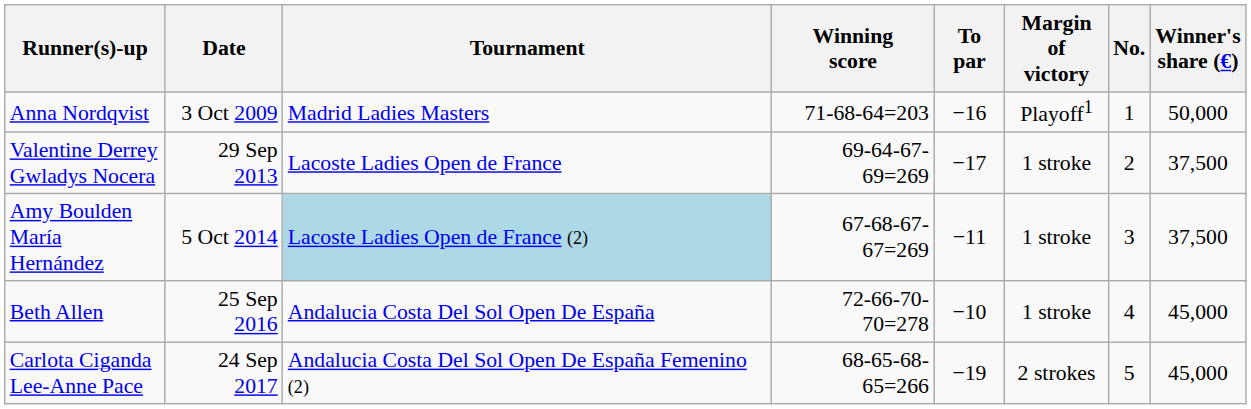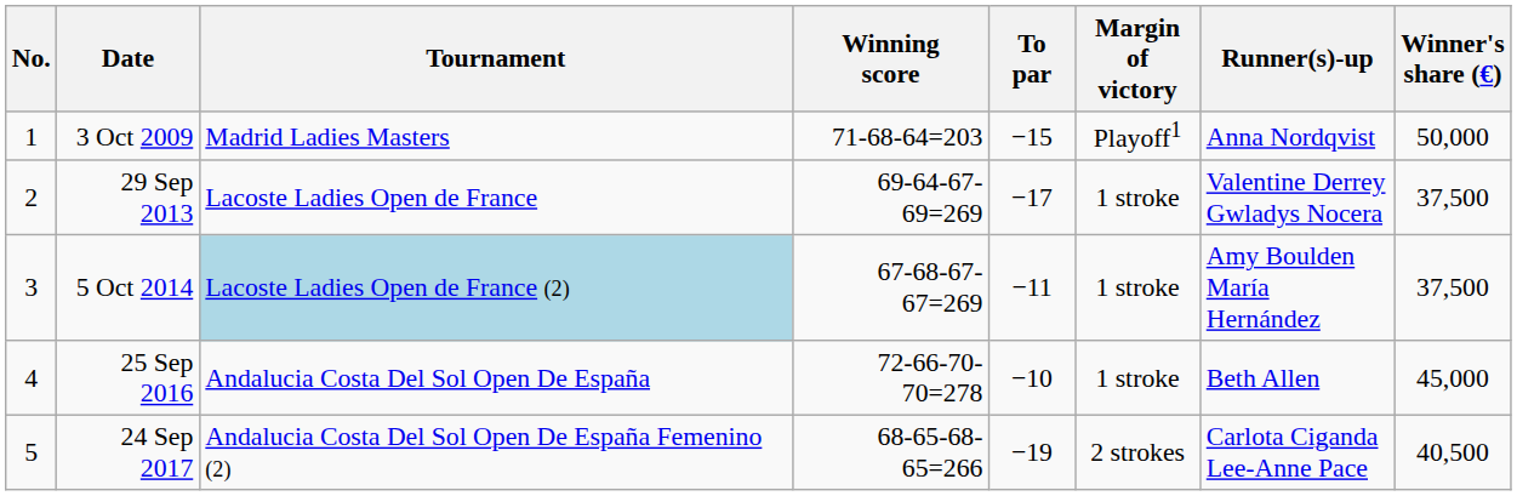 <table class="wikitable" style="font-size:95%;">
 <tr>
-<th>Runner(s)-up</th>
+<th>No.</th>
 <th>Date</th>
 <th>Tournament</th>
 <th>Winning<br>score</th>
 <th>To par</th>
 <th>Margin of<br>victory</th>
-<th>No.</th>
+<th>Runner(s)-up</th>
 <th>Winner's<br>share (<a href='#'>€</a>)</th>
 </tr>
 <tr>
-<td> <a href='#'>Anna Nordqvist</a></td>
+<td align=center>1</td>
 <td align=right>3 Oct <a href='#'>2009</a></td>
 <td><a href='#'>Madrid Ladies Masters</a></td>
 <td align=right>71-68-64=203</td>
-<td align=center>−16</td>
+<td align=center>−15</td>
 <td align=center>Playoff<sup>1</sup></td>
-<td align=center>1</td>
+<td> <a href='#'>Anna Nordqvist</a></td>
 <td align=center>50,000</td>
 </tr>
 <tr>
-<td> <a href='#'>Valentine Derrey</a><br> <a href='#'>Gwladys Nocera</a></td>
+<td align=center>2</td>
 <td align=right>29 Sep <a href='#'>2013</a></td>
 <td><a href='#'>Lacoste Ladies Open de France</a></td>
 <td align=right>69-64-67-69=269</td>
 <td align=center>−17</td>
 <td align=center>1 stroke</td>
-<td align=center>2</td>
+<td> <a href='#'>Valentine Derrey</a><br> <a href='#'>Gwladys Nocera</a></td>
 <td align=center>37,500</td>
 </tr>
 <tr>
-<td> <a href='#'>Amy Boulden</a><br> <a href='#'>María Hernández</a></td>
+<td align=center>3</td>
 <td align=right>5 Oct <a href='#'>2014</a></td>
 <td style="background: lightblue;"><a href='#'>Lacoste Ladies Open de France</a> <small>(2)</small></td>
 <td align=right>67-68-67-67=269</td>
 <td align=center>−11</td>
 <td align=center>1 stroke</td>
-<td align=center>3</td>
+<td> <a href='#'>Amy Boulden</a><br> <a href='#'>María Hernández</a></td>
 <td align=center>37,500</td>
 </tr>
 <tr>
-<td> <a href='#'>Beth Allen</a></td>
+<td align=center>4</td>
 <td align=right>25 Sep <a href='#'>2016</a></td>
 <td><a href='#'>Andalucia Costa Del Sol Open De España</a></td>
 <td align=right>72-66-70-70=278</td>
 <td align=center>−10</td>
 <td align=center>1 stroke</td>
-<td align=center>4</td>
+<td> <a href='#'>Beth Allen</a></td>
 <td align=center>45,000</td>
 </tr>
 <tr>
-<td> <a href='#'>Carlota Ciganda</a><br> <a href='#'>Lee-Anne Pace</a></td>
+<td align=center>5</td>
 <td align=right>24 Sep <a href='#'>2017</a></td>
 <td><a href='#'>Andalucia Costa Del Sol Open De España Femenino</a> <small>(2)</small></td>
 <td align=right>68-65-68-65=266</td>
 <td align=center>−19</td>
 <td align=center>2 strokes</td>
-<td align=center>5</td>
-<td align=center>45,000</td>
+<td> <a href='#'>Carlota Ciganda</a><br> <a href='#'>Lee-Anne Pace</a></td>
+<td align=center>40,500</td>
 </tr>
 </table>
